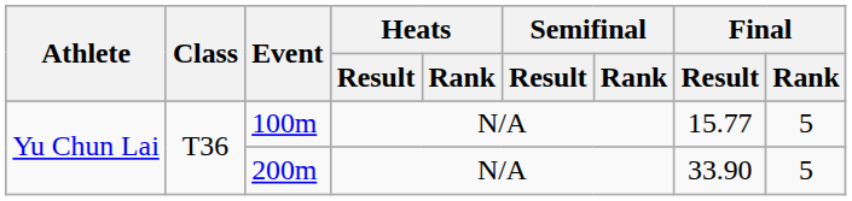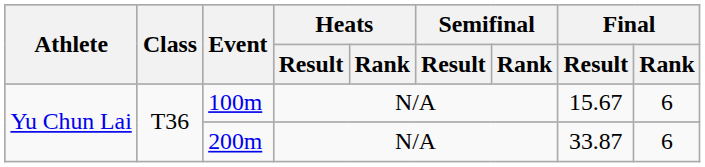 <table class=wikitable style="font-size:90%">
 <tr>
 <th rowspan="2">Athlete</th>
 <th rowspan="2">Class</th>
 <th rowspan="2">Event</th>
 <th colspan="2">Heats</th>
 <th colspan="2">Semifinal</th>
 <th colspan="2">Final</th>
 </tr>
 <tr>
 <th>Result</th>
 <th>Rank</th>
 <th>Result</th>
 <th>Rank</th>
 <th>Result</th>
 <th>Rank</th>
 </tr>
 <tr>
 <td rowspan="2"><a href='#'>Yu Chun Lai</a></td>
 <td rowspan="2" style="text-align:center;">T36</td>
 <td><a href='#'>100m</a></td>
 <td style="text-align:center;" colspan="4">N/A</td>
-<td style="text-align:center;">15.77</td>
-<td style="text-align:center;">5</td>
+<td style="text-align:center;">15.67</td>
+<td style="text-align:center;">6</td>
 </tr>
 <tr>
 <td><a href='#'>200m</a></td>
 <td style="text-align:center;" colspan="4">N/A</td>
-<td style="text-align:center;">33.90</td>
-<td style="text-align:center;">5</td>
+<td style="text-align:center;">33.87</td>
+<td style="text-align:center;">6</td>
 </tr>
 </table>
